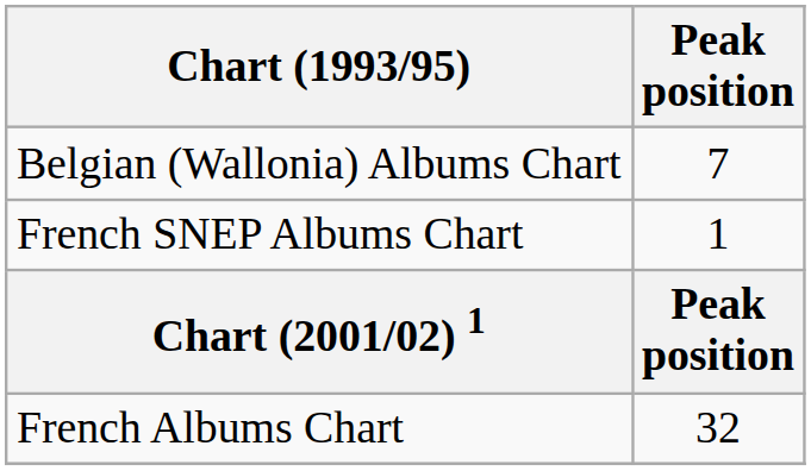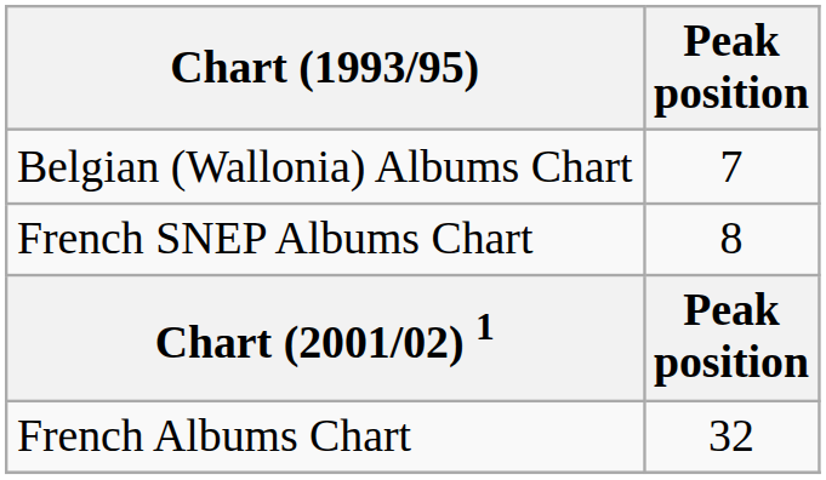 <table class="wikitable sortable">
 <tr>
 <th>Chart (1993/95)</th>
 <th>Peak<br>position</th>
 </tr>
 <tr>
 <td>Belgian (Wallonia) Albums Chart</td>
 <td align="center">7</td>
 </tr>
 <tr>
 <td>French SNEP Albums Chart</td>
-<td align="center">1</td>
+<td align="center">8</td>
 </tr>
 <tr>
 <th>Chart (2001/02) <sup>1</sup></th>
 <th>Peak<br>position</th>
 </tr>
 <tr>
 <td>French Albums Chart</td>
 <td align="center">32</td>
 </tr>
 <tr>
 </tr>
 </table>
